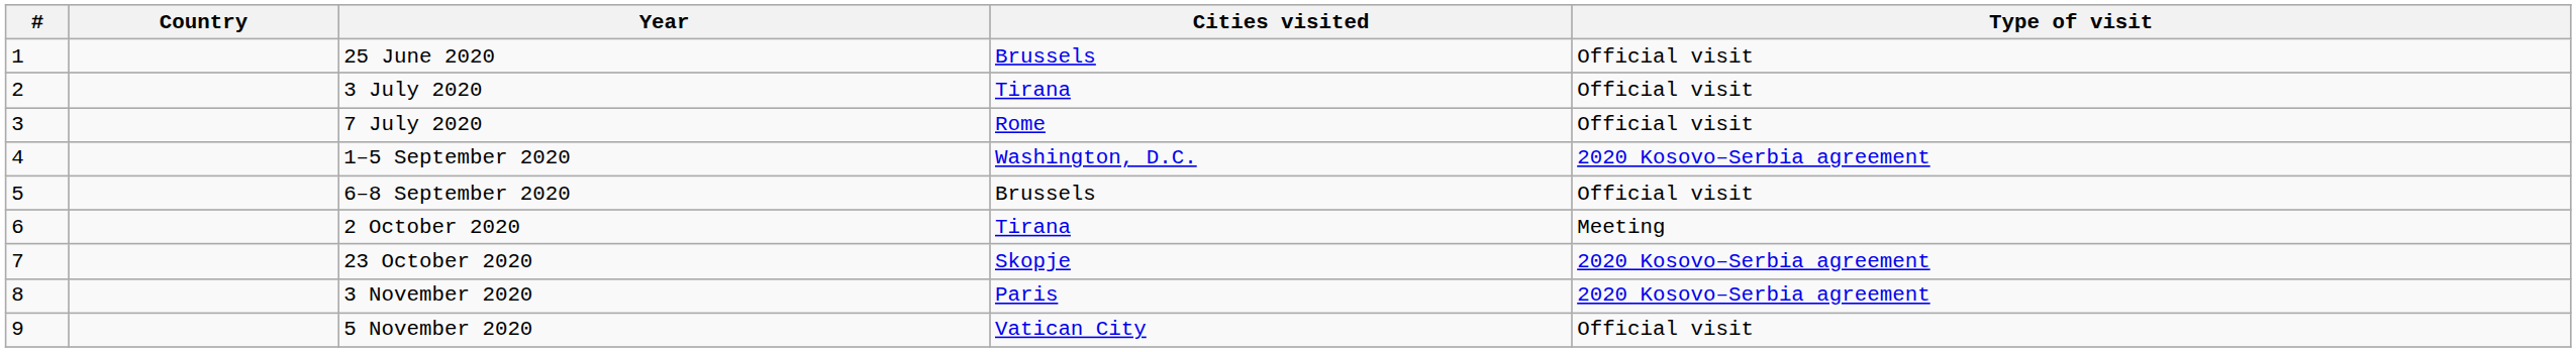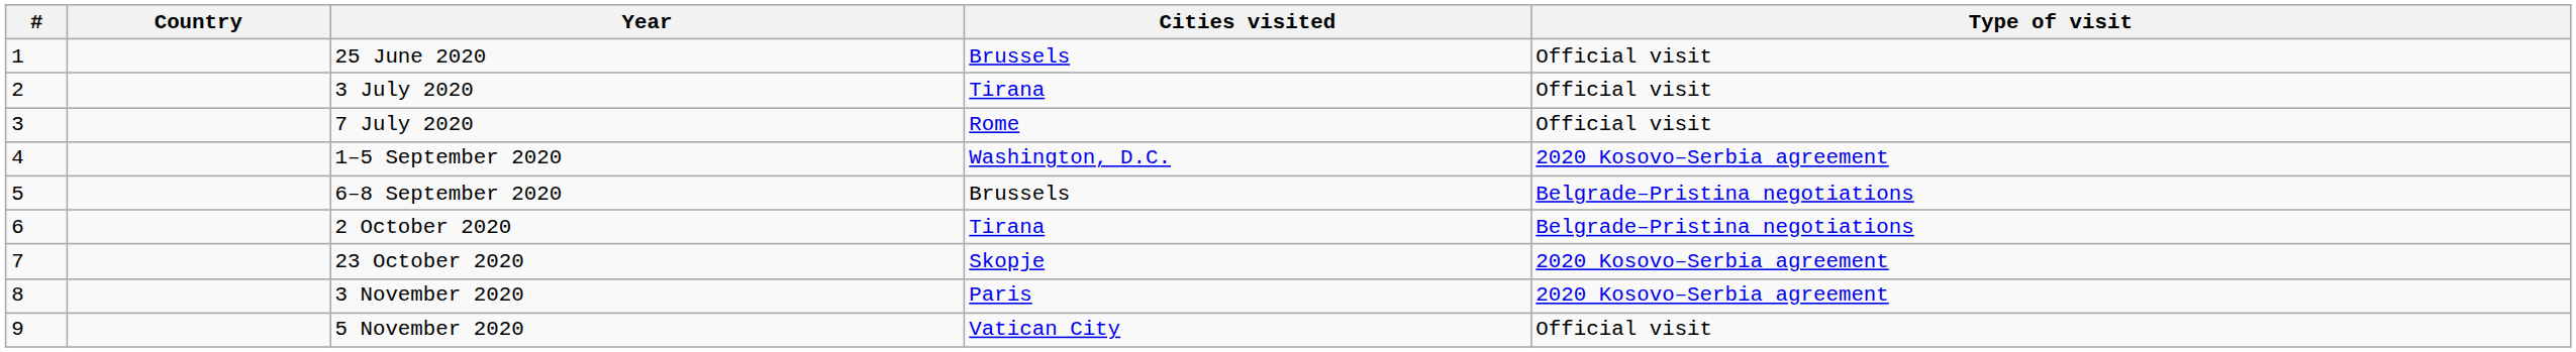 <table class="wikitable sortable" style="width:80%; margin:1em auto;">
 <tr>
 <th>#</th>
 <th>Country</th>
 <th>Year</th>
 <th>Cities visited</th>
 <th>Type of visit</th>
 </tr>
 <tr>
 <td>1</td>
 <td></td>
 <td>25 June 2020</td>
 <td><a href='#'>Brussels</a></td>
 <td>Official visit</td>
 </tr>
 <tr>
 <td>2</td>
 <td></td>
 <td>3 July 2020</td>
 <td><a href='#'>Tirana</a></td>
 <td>Official visit</td>
 </tr>
 <tr>
 <td>3</td>
 <td></td>
 <td>7 July 2020</td>
 <td><a href='#'>Rome</a></td>
 <td>Official visit</td>
 </tr>
 <tr>
 <td>4</td>
 <td></td>
 <td>1–5 September 2020</td>
 <td><a href='#'>Washington, D.C.</a></td>
 <td><a href='#'>2020 Kosovo–Serbia agreement</a></td>
 </tr>
 <tr>
 <td>5</td>
 <td></td>
 <td>6–8 September 2020</td>
 <td>Brussels</td>
-<td>Official visit</td>
+<td><a href='#'>Belgrade–Pristina negotiations</a></td>
 </tr>
 <tr>
 <td>6</td>
 <td></td>
 <td>2 October 2020</td>
 <td><a href='#'>Tirana</a></td>
-<td>Meeting</td>
+<td><a href='#'>Belgrade–Pristina negotiations</a></td>
 </tr>
 <tr>
 <td>7</td>
 <td></td>
 <td>23 October 2020</td>
 <td><a href='#'>Skopje</a></td>
 <td><a href='#'>2020 Kosovo–Serbia agreement</a></td>
 </tr>
 <tr>
 <td>8</td>
 <td></td>
 <td>3 November 2020</td>
 <td><a href='#'>Paris</a></td>
 <td><a href='#'>2020 Kosovo–Serbia agreement</a></td>
 </tr>
 <tr>
 <td>9</td>
 <td></td>
 <td>5 November 2020</td>
 <td><a href='#'>Vatican City</a></td>
 <td>Official visit</td>
 </tr>
 </table>
